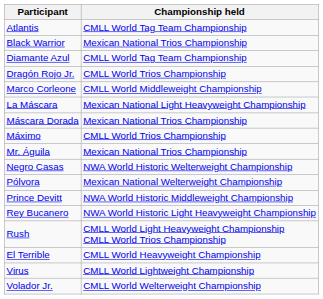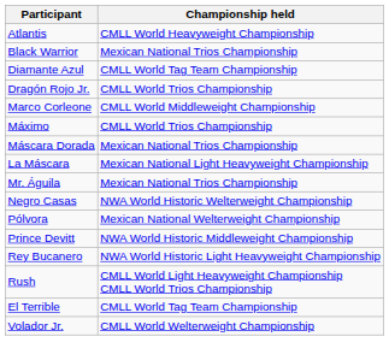 <table class="wikitable sortable">
 <tr>
 <th><strong>Participant</strong></th>
 <th><strong>Championship held</strong></th>
 </tr>
 <tr>
 <td><a href='#'>Atlantis</a></td>
-<td><a href='#'>CMLL World Tag Team Championship</a></td>
+<td><a href='#'>CMLL World Heavyweight Championship</a></td>
 </tr>
 <tr>
 <td><a href='#'>Black Warrior</a></td>
 <td><a href='#'>Mexican National Trios Championship</a></td>
 </tr>
 <tr>
 <td><a href='#'>Diamante Azul</a></td>
 <td><a href='#'>CMLL World Tag Team Championship</a></td>
 </tr>
 <tr>
 <td><a href='#'>Dragón Rojo Jr.</a></td>
 <td><a href='#'>CMLL World Trios Championship</a></td>
 </tr>
 <tr>
 <td><a href='#'>Marco Corleone</a></td>
 <td><a href='#'>CMLL World Middleweight Championship</a></td>
 </tr>
 <tr>
-<td><a href='#'>La Máscara</a></td>
-<td><a href='#'>Mexican National Light Heavyweight Championship</a></td>
+<td><a href='#'>Máximo</a></td>
+<td><a href='#'>CMLL World Trios Championship</a></td>
 </tr>
 <tr>
 <td><a href='#'>Máscara Dorada</a></td>
 <td><a href='#'>Mexican National Trios Championship</a></td>
 </tr>
 <tr>
-<td><a href='#'>Máximo</a></td>
-<td><a href='#'>CMLL World Trios Championship</a></td>
+<td><a href='#'>La Máscara</a></td>
+<td><a href='#'>Mexican National Light Heavyweight Championship</a></td>
 </tr>
 <tr>
 <td><a href='#'>Mr. Águila</a></td>
 <td><a href='#'>Mexican National Trios Championship</a></td>
 </tr>
 <tr>
 <td><a href='#'>Negro Casas</a></td>
 <td><a href='#'>NWA World Historic Welterweight Championship</a></td>
 </tr>
 <tr>
 <td><a href='#'>Pólvora</a></td>
 <td><a href='#'>Mexican National Welterweight Championship</a></td>
 </tr>
 <tr>
 <td><a href='#'>Prince Devitt</a></td>
 <td><a href='#'>NWA World Historic Middleweight Championship</a></td>
 </tr>
 <tr>
 <td><a href='#'>Rey Bucanero</a></td>
 <td><a href='#'>NWA World Historic Light Heavyweight Championship</a></td>
 </tr>
 <tr>
 <td><a href='#'>Rush</a></td>
 <td><a href='#'>CMLL World Light Heavyweight Championship</a><br><a href='#'>CMLL World Trios Championship</a></td>
 </tr>
 <tr>
 <td><a href='#'>El Terrible</a></td>
-<td><a href='#'>CMLL World Heavyweight Championship</a></td>
-</tr>
-<tr>
-<td><a href='#'>Virus</a></td>
-<td><a href='#'>CMLL World Lightweight Championship</a></td>
+<td><a href='#'>CMLL World Tag Team Championship</a></td>
 </tr>
 <tr>
 <td><a href='#'>Volador Jr.</a></td>
 <td><a href='#'>CMLL World Welterweight Championship</a></td>
 </tr>
 </table>
